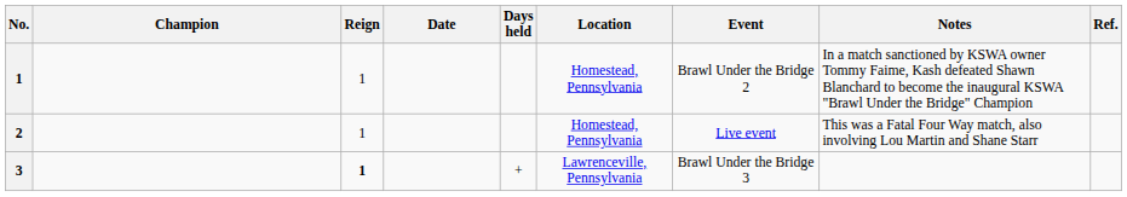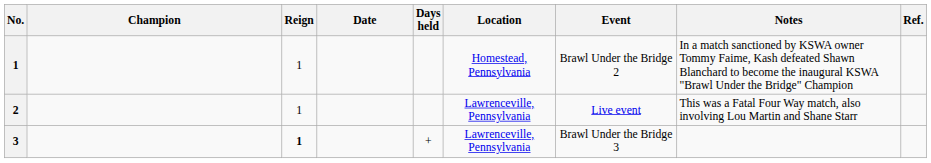 <table class="wikitable sortable" style="text-align: center" width=100%>
 <tr>
 <th width=0 data-sort-type="number">No.</th>
 <th width=32%>Champion</th>
 <th width=0>Reign</th>
 <th width=12%>Date</th>
 <th width=0 data-sort-type="number">Days held</th>
 <th width=13%>Location</th>
 <th width=15%>Event</th>
 <th width=60% class="unsortable">Notes</th>
 <th width=0 class="unsortable">Ref.</th>
 </tr>
 <tr>
 <th>1</th>
 <td></td>
 <td>1</td>
 <td></td>
 <td></td>
 <td><a href='#'>Homestead, Pennsylvania</a></td>
 <td>Brawl Under the Bridge 2</td>
 <td align=left>In a match sanctioned by KSWA owner Tommy Faime, Kash defeated Shawn Blanchard to become the inaugural KSWA "Brawl Under the Bridge" Champion</td>
 <td></td>
 </tr>
 <tr>
 <th>2</th>
 <td></td>
 <td>1</td>
 <td></td>
 <td></td>
-<td><a href='#'>Homestead, Pennsylvania</a></td>
+<td><a href='#'>Lawrenceville, Pennsylvania</a></td>
 <td><a href='#'>Live event</a></td>
 <td align=left>This was a Fatal Four Way match, also involving Lou Martin and Shane Starr</td>
 <td> </td>
 </tr>
 <tr>
 <th>3</th>
 <td></td>
 <td><strong>1</strong></td>
 <td></td>
 <td>+</td>
 <td><a href='#'>Lawrenceville, Pennsylvania</a></td>
 <td>Brawl Under the Bridge 3</td>
 <td align=left></td>
 <td></td>
 </tr>
 </table>
